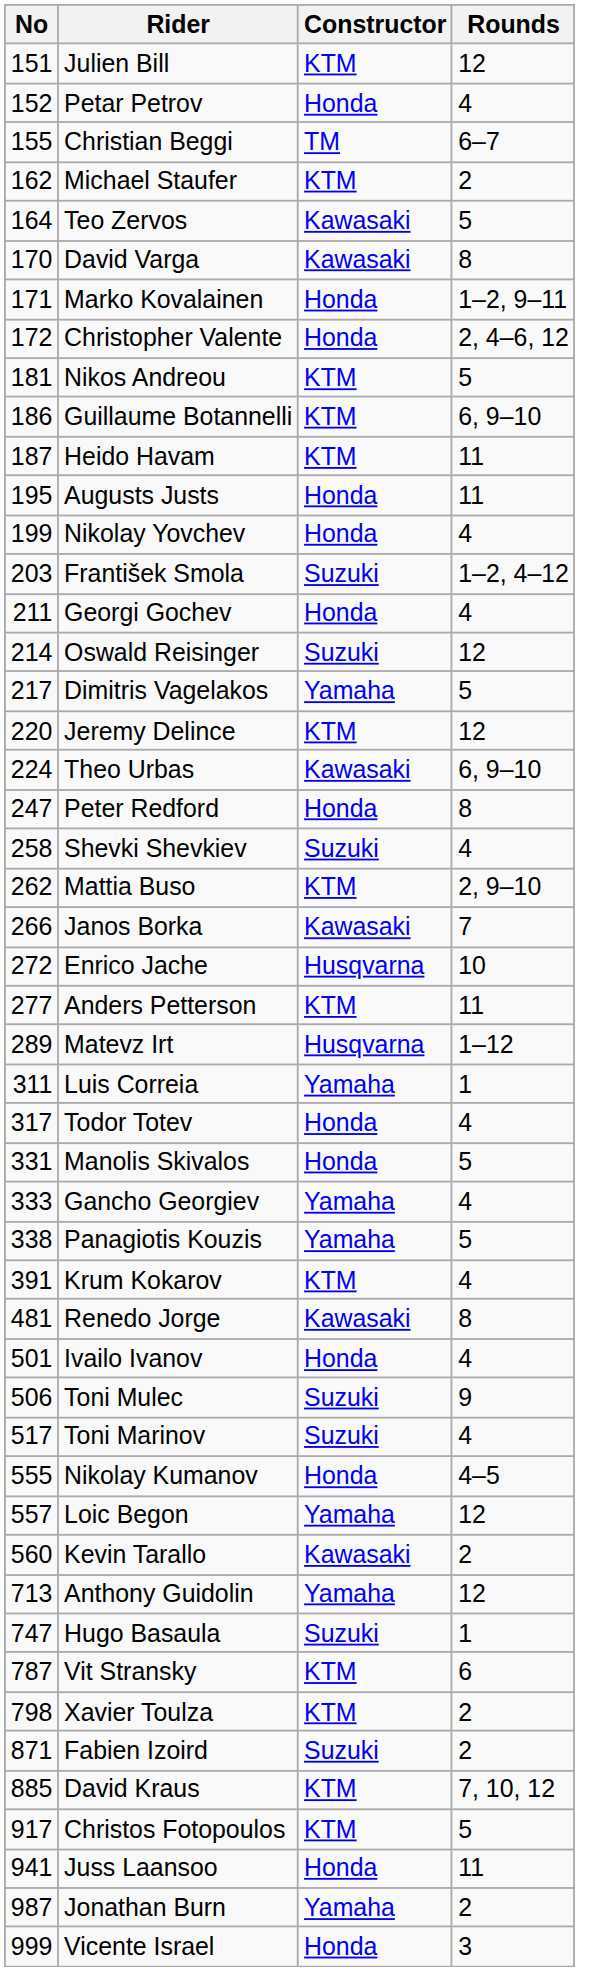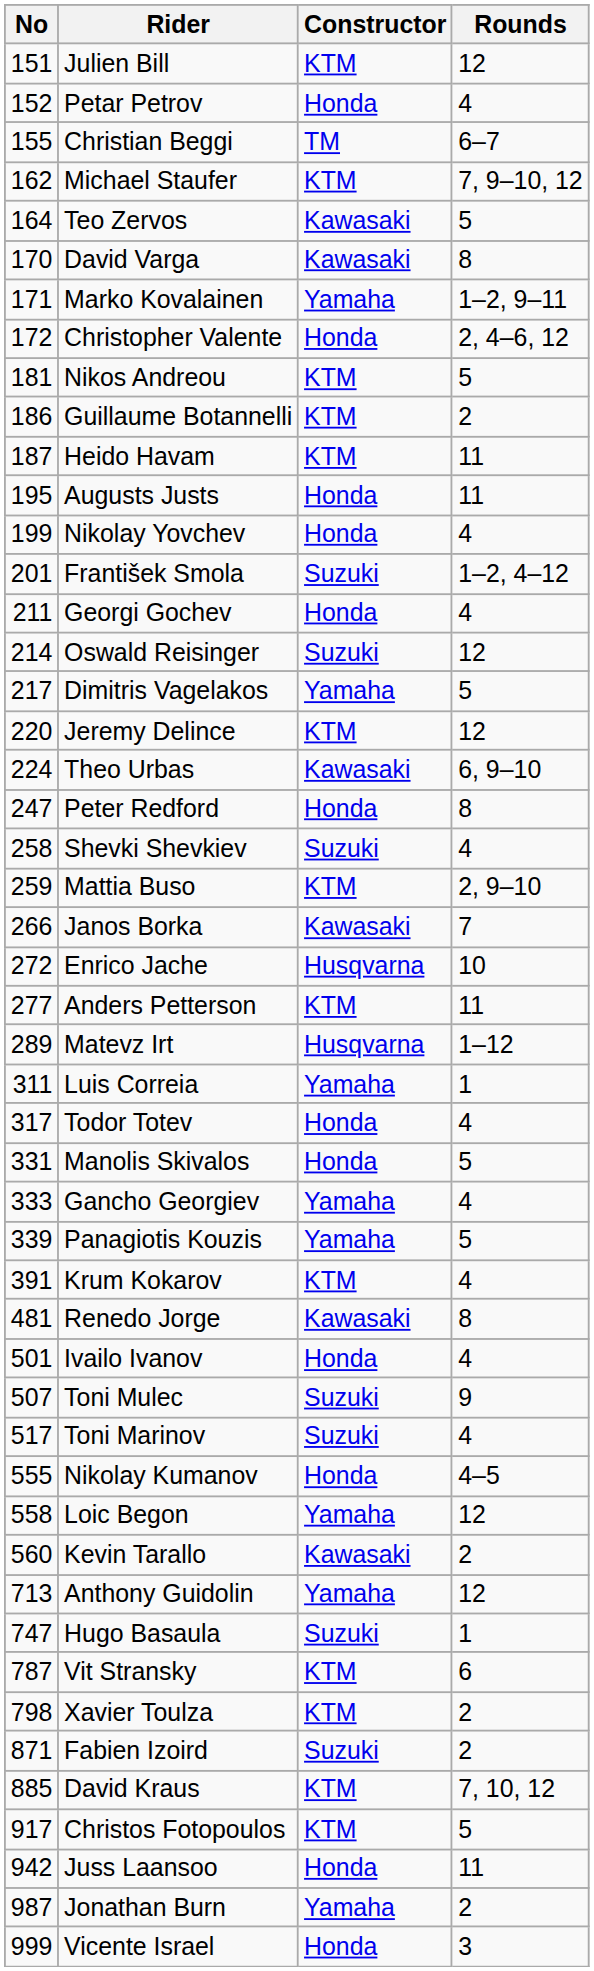 <table class="wikitable" style="font-size: 85%">
 <tr>
 <th>No</th>
 <th>Rider</th>
 <th>Constructor</th>
 <th>Rounds</th>
 </tr>
 <tr>
 <td align=right>151</td>
 <td> Julien Bill</td>
 <td><a href='#'>KTM</a></td>
 <td>12</td>
 </tr>
 <tr>
 <td align=right>152</td>
 <td> Petar Petrov</td>
 <td><a href='#'>Honda</a></td>
 <td>4</td>
 </tr>
 <tr>
 <td align=right>155</td>
 <td> Christian Beggi</td>
 <td><a href='#'>TM</a></td>
 <td>6–7</td>
 </tr>
 <tr>
 <td align=right>162</td>
 <td> Michael Staufer</td>
 <td><a href='#'>KTM</a></td>
-<td>2</td>
+<td>7, 9–10, 12</td>
 </tr>
 <tr>
 <td align=right>164</td>
 <td> Teo Zervos</td>
 <td><a href='#'>Kawasaki</a></td>
 <td>5</td>
 </tr>
 <tr>
 <td align=right>170</td>
 <td> David Varga</td>
 <td><a href='#'>Kawasaki</a></td>
 <td>8</td>
 </tr>
 <tr>
 <td align=right>171</td>
 <td> Marko Kovalainen</td>
-<td><a href='#'>Honda</a></td>
+<td><a href='#'>Yamaha</a></td>
 <td>1–2, 9–11</td>
 </tr>
 <tr>
 <td align=right>172</td>
 <td> Christopher Valente</td>
 <td><a href='#'>Honda</a></td>
 <td>2, 4–6, 12</td>
 </tr>
 <tr>
 <td align=right>181</td>
 <td> Nikos Andreou</td>
 <td><a href='#'>KTM</a></td>
 <td>5</td>
 </tr>
 <tr>
 <td align=right>186</td>
 <td> Guillaume Botannelli</td>
 <td><a href='#'>KTM</a></td>
-<td>6, 9–10</td>
+<td>2</td>
 </tr>
 <tr>
 <td align=right>187</td>
 <td> Heido Havam</td>
 <td><a href='#'>KTM</a></td>
 <td>11</td>
 </tr>
 <tr>
 <td align=right>195</td>
 <td> Augusts Justs</td>
 <td><a href='#'>Honda</a></td>
 <td>11</td>
 </tr>
 <tr>
 <td align=right>199</td>
 <td> Nikolay Yovchev</td>
 <td><a href='#'>Honda</a></td>
 <td>4</td>
 </tr>
 <tr>
-<td align=right>203</td>
+<td align=right>201</td>
 <td> František Smola</td>
 <td><a href='#'>Suzuki</a></td>
 <td>1–2, 4–12</td>
 </tr>
 <tr>
 <td align=right>211</td>
 <td> Georgi Gochev</td>
 <td><a href='#'>Honda</a></td>
 <td>4</td>
 </tr>
 <tr>
 <td align=right>214</td>
 <td> Oswald Reisinger</td>
 <td><a href='#'>Suzuki</a></td>
 <td>12</td>
 </tr>
 <tr>
 <td align=right>217</td>
 <td> Dimitris Vagelakos</td>
 <td><a href='#'>Yamaha</a></td>
 <td>5</td>
 </tr>
 <tr>
 <td align=right>220</td>
 <td> Jeremy Delince</td>
 <td><a href='#'>KTM</a></td>
 <td>12</td>
 </tr>
 <tr>
 <td align=right>224</td>
 <td> Theo Urbas</td>
 <td><a href='#'>Kawasaki</a></td>
 <td>6, 9–10</td>
 </tr>
 <tr>
 <td align=right>247</td>
 <td> Peter Redford</td>
 <td><a href='#'>Honda</a></td>
 <td>8</td>
 </tr>
 <tr>
 <td align=right>258</td>
 <td> Shevki Shevkiev</td>
 <td><a href='#'>Suzuki</a></td>
 <td>4</td>
 </tr>
 <tr>
-<td align=right>262</td>
+<td align=right>259</td>
 <td> Mattia Buso</td>
 <td><a href='#'>KTM</a></td>
 <td>2, 9–10</td>
 </tr>
 <tr>
 <td align=right>266</td>
 <td> Janos Borka</td>
 <td><a href='#'>Kawasaki</a></td>
 <td>7</td>
 </tr>
 <tr>
 <td align=right>272</td>
 <td> Enrico Jache</td>
 <td><a href='#'>Husqvarna</a></td>
 <td>10</td>
 </tr>
 <tr>
 <td align=right>277</td>
 <td> Anders Petterson</td>
 <td><a href='#'>KTM</a></td>
 <td>11</td>
 </tr>
 <tr>
 <td align=right>289</td>
 <td> Matevz Irt</td>
 <td><a href='#'>Husqvarna</a></td>
 <td>1–12</td>
 </tr>
 <tr>
 <td align=right>311</td>
 <td> Luis Correia</td>
 <td><a href='#'>Yamaha</a></td>
 <td>1</td>
 </tr>
 <tr>
 <td align=right>317</td>
 <td> Todor Totev</td>
 <td><a href='#'>Honda</a></td>
 <td>4</td>
 </tr>
 <tr>
 <td align=right>331</td>
 <td> Manolis Skivalos</td>
 <td><a href='#'>Honda</a></td>
 <td>5</td>
 </tr>
 <tr>
 <td align=right>333</td>
 <td> Gancho Georgiev</td>
 <td><a href='#'>Yamaha</a></td>
 <td>4</td>
 </tr>
 <tr>
-<td align=right>338</td>
+<td align=right>339</td>
 <td> Panagiotis Kouzis</td>
 <td><a href='#'>Yamaha</a></td>
 <td>5</td>
 </tr>
 <tr>
 <td align=right>391</td>
 <td> Krum Kokarov</td>
 <td><a href='#'>KTM</a></td>
 <td>4</td>
 </tr>
 <tr>
 <td align=right>481</td>
 <td> Renedo Jorge</td>
 <td><a href='#'>Kawasaki</a></td>
 <td>8</td>
 </tr>
 <tr>
 <td align=right>501</td>
 <td> Ivailo Ivanov</td>
 <td><a href='#'>Honda</a></td>
 <td>4</td>
 </tr>
 <tr>
-<td align=right>506</td>
+<td align=right>507</td>
 <td> Toni Mulec</td>
 <td><a href='#'>Suzuki</a></td>
 <td>9</td>
 </tr>
 <tr>
 <td align=right>517</td>
 <td> Toni Marinov</td>
 <td><a href='#'>Suzuki</a></td>
 <td>4</td>
 </tr>
 <tr>
 <td align=right>555</td>
 <td> Nikolay Kumanov</td>
 <td><a href='#'>Honda</a></td>
 <td>4–5</td>
 </tr>
 <tr>
-<td align=right>557</td>
+<td align=right>558</td>
 <td> Loic Begon</td>
 <td><a href='#'>Yamaha</a></td>
 <td>12</td>
 </tr>
 <tr>
 <td align=right>560</td>
 <td> Kevin Tarallo</td>
 <td><a href='#'>Kawasaki</a></td>
 <td>2</td>
 </tr>
 <tr>
 <td align=right>713</td>
 <td> Anthony Guidolin</td>
 <td><a href='#'>Yamaha</a></td>
 <td>12</td>
 </tr>
 <tr>
 <td align=right>747</td>
 <td> Hugo Basaula</td>
 <td><a href='#'>Suzuki</a></td>
 <td>1</td>
 </tr>
 <tr>
 <td align=right>787</td>
 <td> Vit Stransky</td>
 <td><a href='#'>KTM</a></td>
 <td>6</td>
 </tr>
 <tr>
 <td align=right>798</td>
 <td> Xavier Toulza</td>
 <td><a href='#'>KTM</a></td>
 <td>2</td>
 </tr>
 <tr>
 <td align=right>871</td>
 <td> Fabien Izoird</td>
 <td><a href='#'>Suzuki</a></td>
 <td>2</td>
 </tr>
 <tr>
 <td align=right>885</td>
 <td> David Kraus</td>
 <td><a href='#'>KTM</a></td>
 <td>7, 10, 12</td>
 </tr>
 <tr>
 <td align=right>917</td>
 <td> Christos Fotopoulos</td>
 <td><a href='#'>KTM</a></td>
 <td>5</td>
 </tr>
 <tr>
-<td align=right>941</td>
+<td align=right>942</td>
 <td> Juss Laansoo</td>
 <td><a href='#'>Honda</a></td>
 <td>11</td>
 </tr>
 <tr>
 <td align=right>987</td>
 <td> Jonathan Burn</td>
 <td><a href='#'>Yamaha</a></td>
 <td>2</td>
 </tr>
 <tr>
 <td align=right>999</td>
 <td> Vicente Israel</td>
 <td><a href='#'>Honda</a></td>
 <td>3</td>
 </tr>
 </table>
